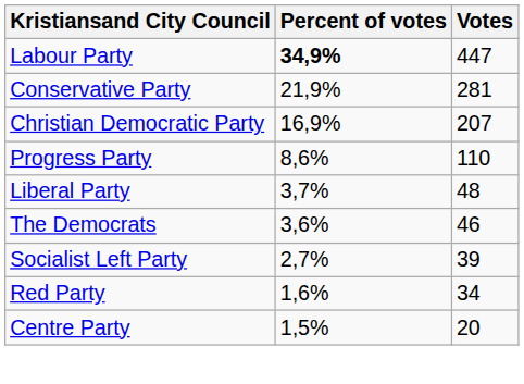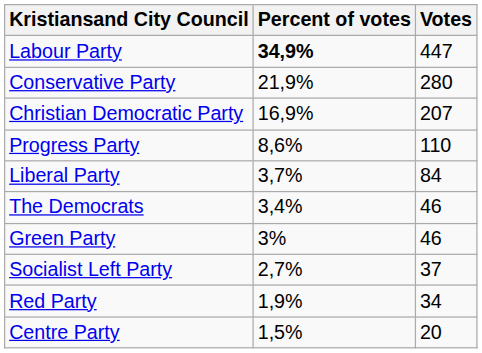 <table class="wikitable">
 <tr>
 <th>Kristiansand City Council</th>
 <th>Percent of votes</th>
 <th>Votes</th>
 </tr>
 <tr>
 <td><a href='#'>Labour Party</a></td>
 <td><strong>34,9%</strong></td>
 <td>447</td>
 </tr>
 <tr>
 <td><a href='#'>Conservative Party</a></td>
 <td>21,9%</td>
-<td>281</td>
+<td>280</td>
 </tr>
 <tr>
 <td><a href='#'>Christian Democratic Party</a></td>
 <td>16,9%</td>
 <td>207</td>
 </tr>
 <tr>
 <td><a href='#'>Progress Party</a></td>
 <td>8,6%</td>
 <td>110</td>
 </tr>
 <tr>
 <td><a href='#'>Liberal Party</a></td>
 <td>3,7%</td>
-<td>48</td>
+<td>84</td>
 </tr>
 <tr>
 <td><a href='#'>The Democrats</a></td>
-<td>3,6%</td>
+<td>3,4%</td>
+<td>46</td>
+</tr>
+<tr>
+<td><a href='#'>Green Party</a></td>
+<td>3%</td>
 <td>46</td>
 </tr>
 <tr>
 <td><a href='#'>Socialist Left Party</a></td>
 <td>2,7%</td>
-<td>39</td>
+<td>37</td>
 </tr>
 <tr>
 <td><a href='#'>Red Party</a></td>
-<td>1,6%</td>
+<td>1,9%</td>
 <td>34</td>
 </tr>
 <tr>
 <td><a href='#'>Centre Party</a></td>
 <td>1,5%</td>
 <td>20</td>
 </tr>
 </table>
